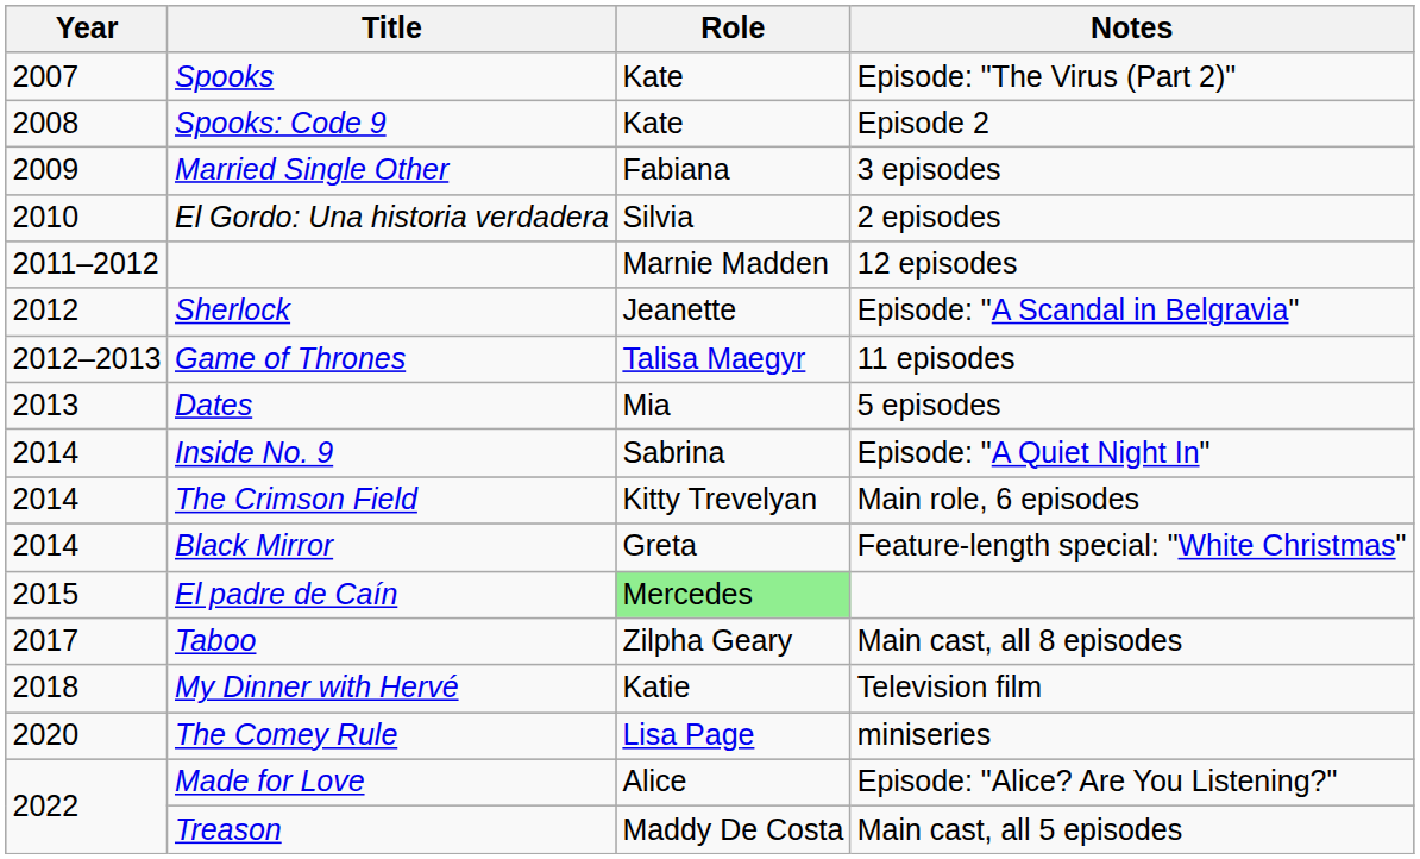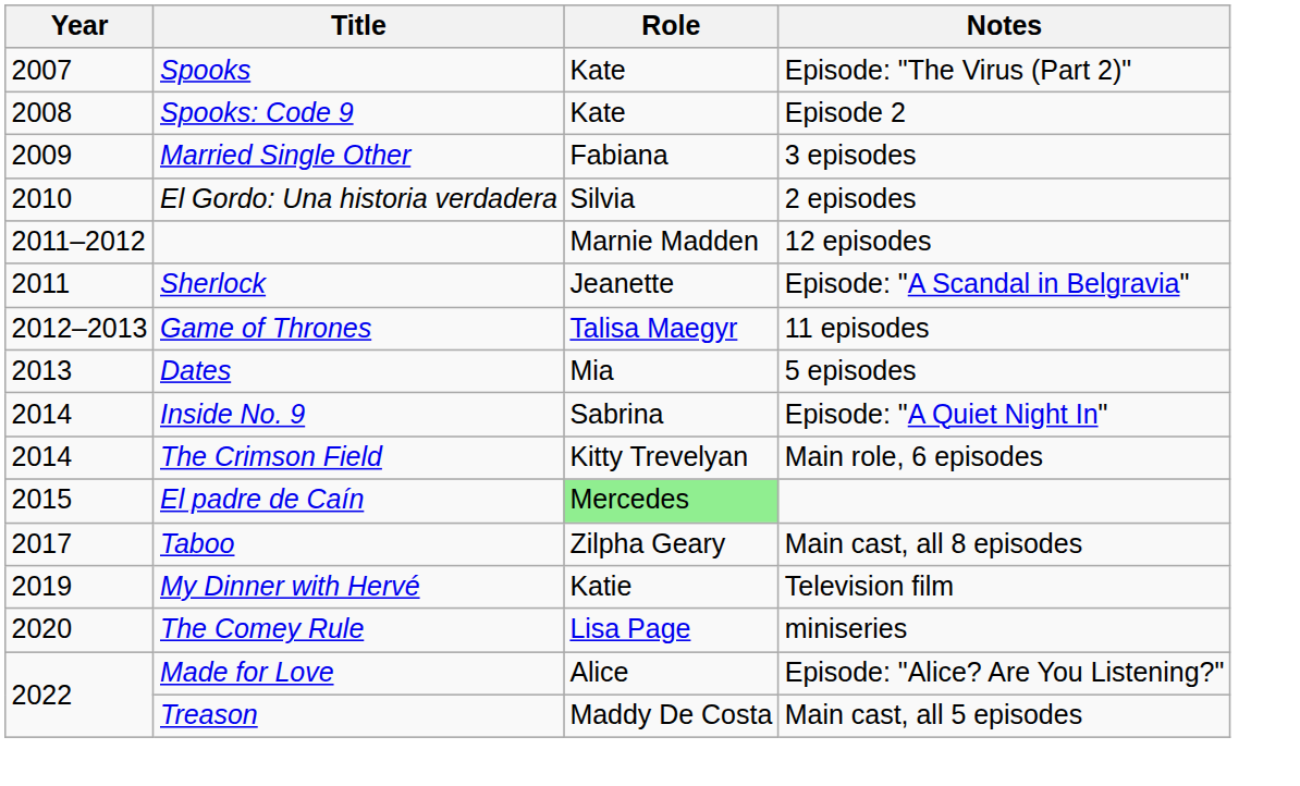 <table class="wikitable">
 <tr>
 <th>Year</th>
 <th>Title</th>
 <th>Role</th>
 <th class = "unsortable">Notes</th>
 </tr>
 <tr>
 <td>2007</td>
 <td><em><a href='#'>Spooks</a></em></td>
 <td>Kate</td>
 <td>Episode: "The Virus (Part 2)"</td>
 </tr>
 <tr>
 <td>2008</td>
 <td><em><a href='#'>Spooks: Code 9</a></em></td>
 <td>Kate</td>
 <td>Episode 2</td>
 </tr>
 <tr>
 <td>2009</td>
 <td><em><a href='#'>Married Single Other</a></em></td>
 <td>Fabiana</td>
 <td>3 episodes</td>
 </tr>
 <tr>
 <td>2010</td>
 <td><em>El Gordo: Una historia verdadera</em></td>
 <td>Silvia</td>
 <td>2 episodes</td>
 </tr>
 <tr>
 <td>2011–2012</td>
 <td><em></em></td>
 <td>Marnie Madden</td>
 <td>12 episodes</td>
 </tr>
 <tr>
-<td>2012</td>
+<td>2011</td>
 <td><em><a href='#'>Sherlock</a></em></td>
 <td>Jeanette</td>
 <td>Episode: "<a href='#'>A Scandal in Belgravia</a>"</td>
 </tr>
 <tr>
 <td>2012–2013</td>
 <td><em><a href='#'>Game of Thrones</a></em></td>
 <td><a href='#'>Talisa Maegyr</a></td>
 <td>11 episodes</td>
 </tr>
 <tr>
 <td>2013</td>
 <td><em><a href='#'>Dates</a></em></td>
 <td>Mia</td>
 <td>5 episodes</td>
 </tr>
 <tr>
 <td>2014</td>
 <td><em><a href='#'>Inside No. 9</a></em></td>
 <td>Sabrina</td>
 <td>Episode: "<a href='#'>A Quiet Night In</a>"</td>
 </tr>
 <tr>
 <td>2014</td>
 <td><em><a href='#'>The Crimson Field</a></em></td>
 <td>Kitty Trevelyan</td>
 <td>Main role, 6 episodes</td>
 </tr>
 <tr>
-<td>2014</td>
-<td><em><a href='#'>Black Mirror</a></em></td>
-<td>Greta</td>
-<td>Feature-length special: "<a href='#'>White Christmas</a>"</td>
-</tr>
-<tr>
 <td>2015</td>
 <td><em><a href='#'>El padre de Caín</a></em></td>
 <td style="background: lightgreen;">Mercedes</td>
 <td></td>
 </tr>
 <tr>
 <td>2017</td>
 <td><em><a href='#'>Taboo</a></em></td>
 <td>Zilpha Geary</td>
 <td>Main cast, all 8 episodes</td>
 </tr>
 <tr>
-<td>2018</td>
+<td>2019</td>
 <td><em><a href='#'>My Dinner with Hervé</a></em></td>
 <td>Katie</td>
 <td>Television film</td>
 </tr>
 <tr>
 <td>2020</td>
 <td><em><a href='#'>The Comey Rule</a></em></td>
 <td><a href='#'>Lisa Page</a></td>
 <td>miniseries</td>
 </tr>
 <tr>
 <td rowspan=2>2022</td>
 <td><em><a href='#'>Made for Love</a></em></td>
 <td>Alice</td>
 <td>Episode: "Alice? Are You Listening?"</td>
 </tr>
 <tr>
 <td><em><a href='#'>Treason</a></em></td>
 <td>Maddy De Costa</td>
 <td>Main cast, all 5 episodes</td>
 </tr>
 </table>
